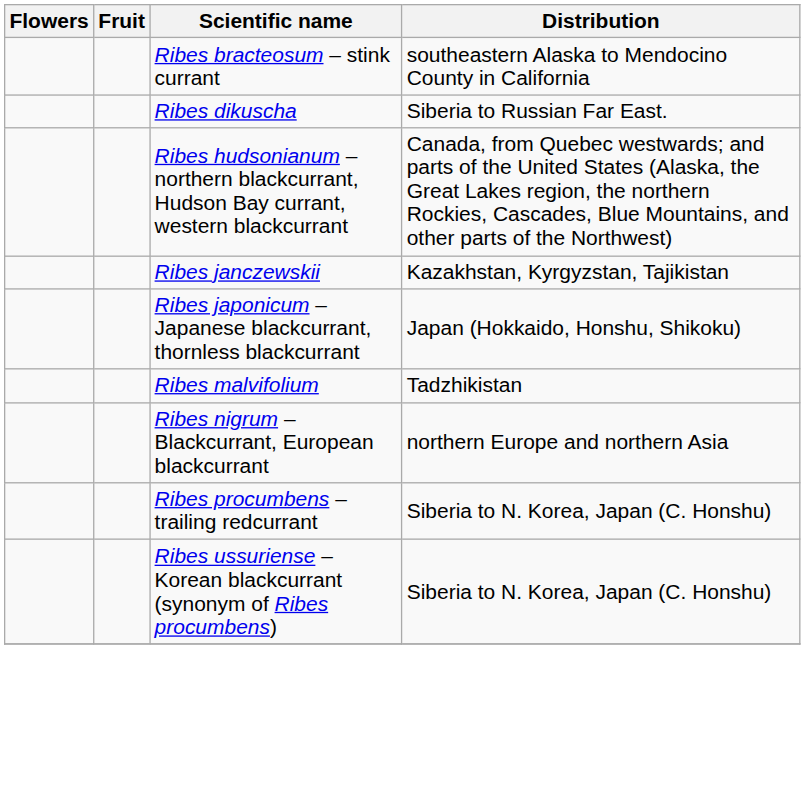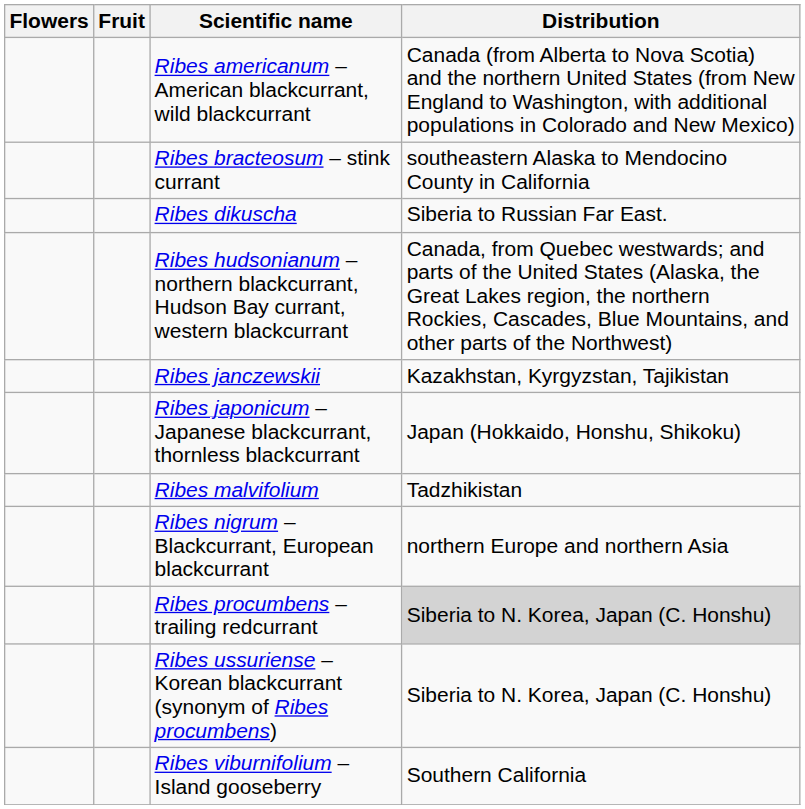 <table class="wikitable">
 <tr>
 <th>Flowers</th>
 <th>Fruit</th>
 <th>Scientific name</th>
 <th>Distribution</th>
+</tr>
+<tr>
+<td></td>
+<td></td>
+<td><em><a href='#'>Ribes americanum</a></em>  – American blackcurrant, wild blackcurrant</td>
+<td>Canada (from Alberta to Nova Scotia) and the northern United States (from New England to Washington, with additional populations in Colorado and New Mexico)</td>
 </tr>
 <tr>
 <td></td>
 <td></td>
 <td><em><a href='#'>Ribes bracteosum</a></em>  – stink currant</td>
 <td>southeastern Alaska to Mendocino County in California</td>
 </tr>
 <tr>
 <td></td>
 <td></td>
 <td><em><a href='#'>Ribes dikuscha</a></em> </td>
 <td>Siberia to Russian Far East.</td>
 </tr>
 <tr>
 <td></td>
 <td></td>
 <td><em><a href='#'>Ribes hudsonianum</a></em>  – northern blackcurrant, Hudson Bay currant, western blackcurrant</td>
 <td>Canada, from Quebec westwards; and parts of the United States (Alaska, the Great Lakes region, the northern Rockies, Cascades, Blue Mountains, and other parts of the Northwest)</td>
 </tr>
 <tr>
 <td></td>
 <td></td>
 <td><em><a href='#'>Ribes janczewskii</a></em> </td>
 <td>Kazakhstan, Kyrgyzstan, Tajikistan</td>
 </tr>
 <tr>
 <td></td>
 <td></td>
 <td><em><a href='#'>Ribes japonicum</a></em>  – Japanese blackcurrant, thornless blackcurrant</td>
 <td>Japan (Hokkaido, Honshu, Shikoku)</td>
 </tr>
 <tr>
 <td></td>
 <td></td>
 <td><em><a href='#'>Ribes malvifolium</a></em> </td>
 <td>Tadzhikistan</td>
 </tr>
 <tr>
 <td></td>
 <td></td>
 <td><a href='#'><em>Ribes nigrum</em></a>  – Blackcurrant, European blackcurrant</td>
 <td>northern Europe and northern Asia</td>
 </tr>
 <tr>
 <td></td>
 <td></td>
 <td><em><a href='#'>Ribes procumbens</a></em>  – trailing redcurrant</td>
-<td>Siberia to N. Korea, Japan (C. Honshu)</td>
+<td style="background: lightgrey;">Siberia to N. Korea, Japan (C. Honshu)</td>
 </tr>
 <tr>
 <td></td>
 <td></td>
 <td><em><a href='#'>Ribes ussuriense</a></em>  – Korean blackcurrant (synonym of <em><a href='#'>Ribes procumbens</a></em>)</td>
 <td>Siberia to N. Korea, Japan (C. Honshu)</td>
 </tr>
 <tr>
+<td></td>
+<td></td>
+<td><em><a href='#'>Ribes viburnifolium</a></em>  – Island gooseberry</td>
+<td>Southern California</td>
+</tr>
+<tr>
 </tr>
 </table>
